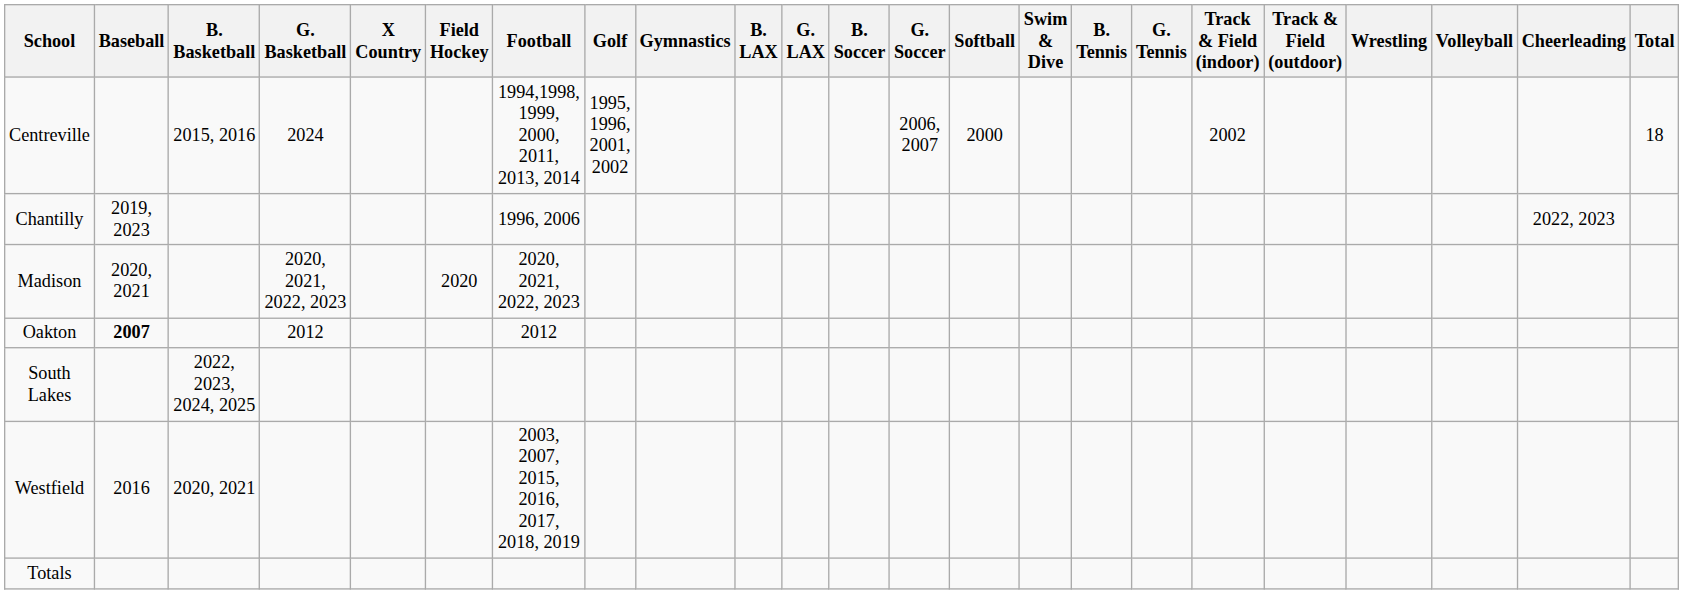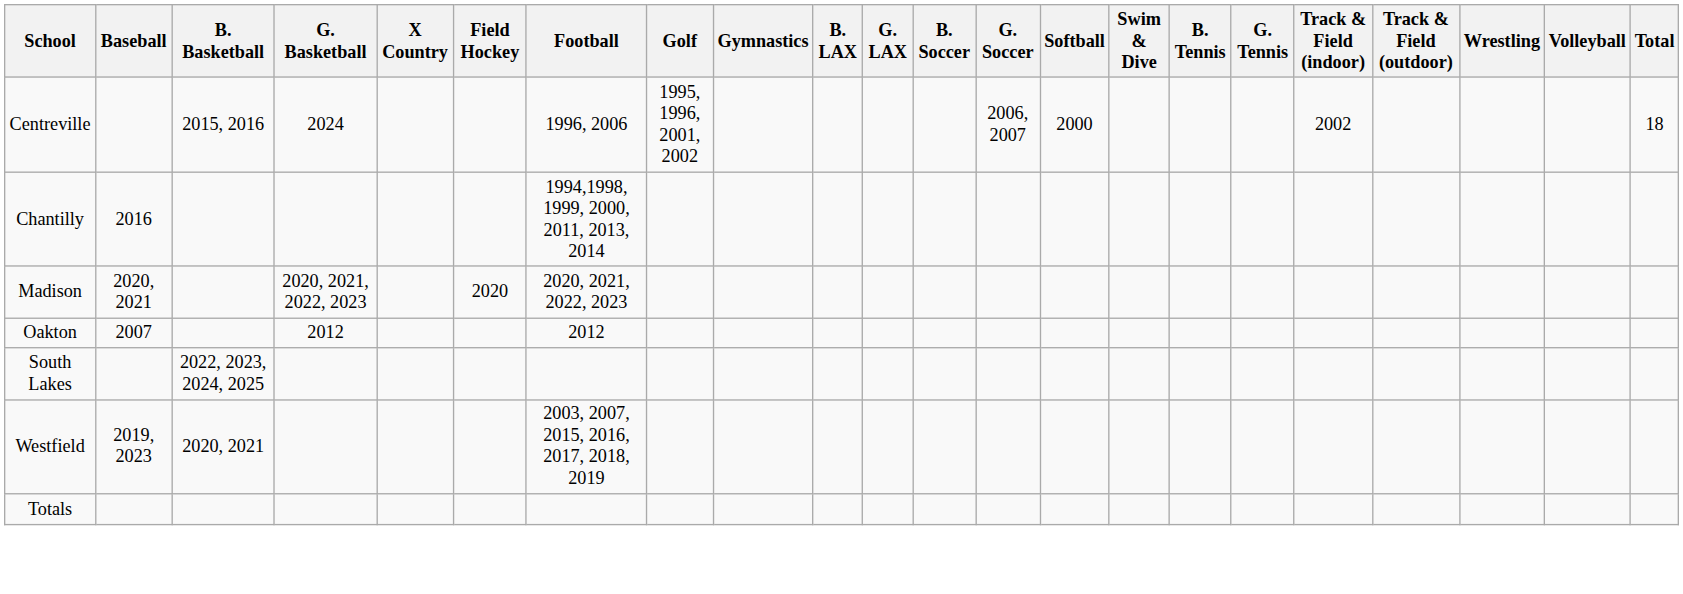 <table class="wikitable" style="text-align: center; font-size: 85%">
 <tr>
 <th scope="col">School</th>
 <th scope="col">Baseball</th>
 <th scope="col">B. Basketball</th>
 <th scope="col">G. Basketball</th>
 <th scope="col">X Country</th>
 <th scope="col">Field Hockey</th>
 <th scope="col">Football</th>
 <th scope="col">Golf</th>
 <th scope="col">Gymnastics</th>
 <th scope="col">B. LAX</th>
 <th scope="col">G. LAX</th>
 <th scope="col">B. Soccer</th>
 <th scope="col">G. Soccer</th>
 <th scope="col">Softball</th>
 <th scope="col">Swim & Dive</th>
 <th scope="col">B. Tennis</th>
 <th scope="col">G. Tennis</th>
 <th scope="col">Track & Field<br>(indoor)</th>
 <th scope="col">Track & Field<br>(outdoor)</th>
 <th scope="col">Wrestling</th>
 <th scope="col">Volleyball</th>
-<th scope="col">Cheerleading</th>
 <th scope="col">Total</th>
 </tr>
 <tr>
 <td>Centreville</td>
 <td></td>
 <td>2015, 2016</td>
 <td>2024</td>
 <td></td>
 <td></td>
-<td>1994,1998, 1999, 2000, 2011, 2013, 2014</td>
+<td>1996, 2006</td>
 <td>1995, 1996, 2001, 2002</td>
 <td></td>
 <td></td>
 <td></td>
 <td></td>
 <td>2006, 2007</td>
 <td>2000</td>
 <td></td>
 <td></td>
 <td></td>
 <td>2002</td>
 <td></td>
 <td></td>
 <td></td>
-<td></td>
 <td>18</td>
 </tr>
 <tr>
 <td>Chantilly</td>
-<td>2019, 2023</td>
+<td>2016</td>
 <td></td>
 <td></td>
 <td></td>
 <td></td>
-<td>1996, 2006</td>
+<td>1994,1998, 1999, 2000, 2011, 2013, 2014</td>
 <td></td>
 <td></td>
 <td></td>
 <td></td>
 <td></td>
 <td></td>
 <td></td>
 <td></td>
 <td></td>
 <td></td>
 <td></td>
 <td></td>
 <td></td>
 <td></td>
-<td>2022, 2023</td>
 <td></td>
 </tr>
 <tr>
 <td>Madison</td>
 <td>2020, 2021</td>
 <td></td>
 <td>2020, 2021, 2022, 2023</td>
 <td></td>
 <td>2020</td>
 <td>2020, 2021, 2022, 2023</td>
 <td></td>
 <td></td>
 <td></td>
 <td></td>
 <td></td>
 <td></td>
 <td></td>
 <td></td>
 <td></td>
 <td></td>
 <td></td>
 <td></td>
 <td></td>
 <td></td>
 <td></td>
-<td></td>
 </tr>
 <tr>
 <td>Oakton</td>
-<td><strong>2007</strong></td>
+<td>2007</td>
 <td></td>
 <td>2012</td>
 <td></td>
 <td></td>
 <td>2012</td>
-<td></td>
 <td></td>
 <td></td>
 <td></td>
 <td></td>
 <td></td>
 <td></td>
 <td></td>
 <td></td>
 <td></td>
 <td></td>
 <td></td>
 <td></td>
 <td></td>
 <td></td>
 <td></td>
 </tr>
 <tr>
 <td>South Lakes</td>
 <td></td>
 <td>2022, 2023, 2024, 2025</td>
 <td></td>
 <td></td>
 <td></td>
 <td></td>
 <td></td>
 <td></td>
 <td></td>
 <td></td>
 <td></td>
 <td></td>
 <td></td>
 <td></td>
 <td></td>
 <td></td>
 <td></td>
 <td></td>
 <td></td>
 <td></td>
 <td></td>
-<td></td>
 </tr>
 <tr>
 <td>Westfield</td>
-<td>2016</td>
+<td>2019, 2023</td>
 <td>2020, 2021</td>
 <td></td>
 <td></td>
 <td></td>
 <td>2003, 2007, 2015, 2016, 2017, 2018, 2019</td>
-<td></td>
 <td></td>
 <td></td>
 <td></td>
 <td></td>
 <td></td>
 <td></td>
 <td></td>
 <td></td>
 <td></td>
 <td></td>
 <td></td>
 <td></td>
 <td></td>
 <td></td>
 <td></td>
 </tr>
 <tr>
 <td>Totals</td>
 <td></td>
 <td></td>
 <td></td>
 <td></td>
 <td></td>
 <td></td>
 <td></td>
 <td></td>
 <td></td>
 <td></td>
 <td></td>
 <td></td>
 <td></td>
 <td></td>
 <td></td>
 <td></td>
 <td></td>
 <td></td>
 <td></td>
 <td></td>
 <td></td>
-<td></td>
 </tr>
 </table>
